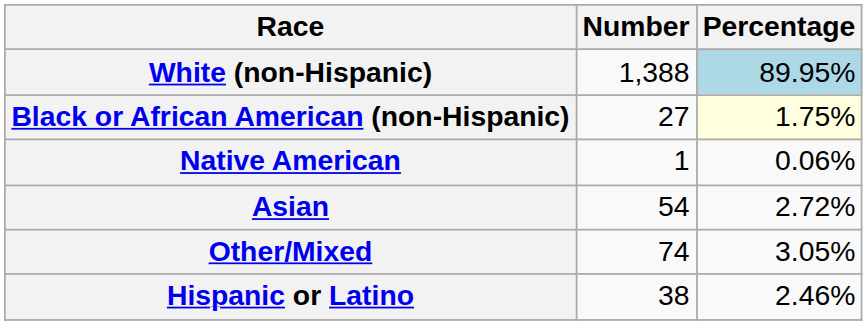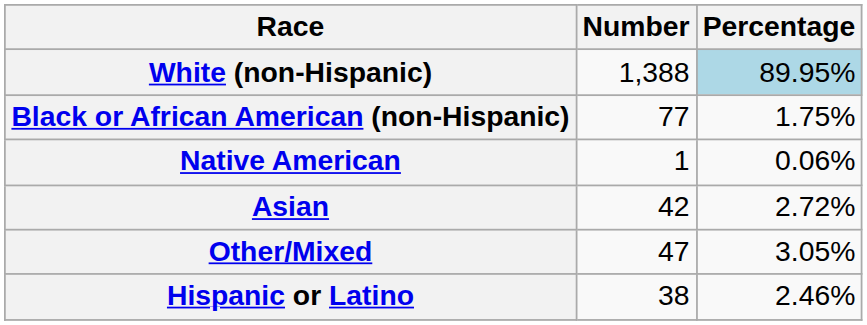 <table class="wikitable" style="text-align:right">
 <tr>
 <th scope="col">Race</th>
 <th scope="col">Number</th>
 <th scope="col">Percentage</th>
 </tr>
 <tr>
 <th scope="row"><a href='#'>White</a> (non-Hispanic)</th>
 <td>1,388</td>
 <td style="background: lightblue;">89.95%</td>
 </tr>
 <tr>
 <th scope="row"><a href='#'>Black or African American</a> (non-Hispanic)</th>
-<td>27</td>
-<td style="background: lightyellow;">1.75%</td>
+<td>77</td>
+<td>1.75%</td>
 </tr>
 <tr>
 <th scope="row"><a href='#'>Native American</a></th>
 <td>1</td>
 <td>0.06%</td>
 </tr>
 <tr>
 <th scope="row"><a href='#'>Asian</a></th>
-<td>54</td>
+<td>42</td>
 <td>2.72%</td>
 </tr>
 <tr>
 <th scope="row"><a href='#'>Other/Mixed</a></th>
-<td>74</td>
+<td>47</td>
 <td>3.05%</td>
 </tr>
 <tr>
 <th scope="row"><a href='#'>Hispanic</a> or <a href='#'>Latino</a></th>
 <td>38</td>
 <td>2.46%</td>
 </tr>
 </table>
